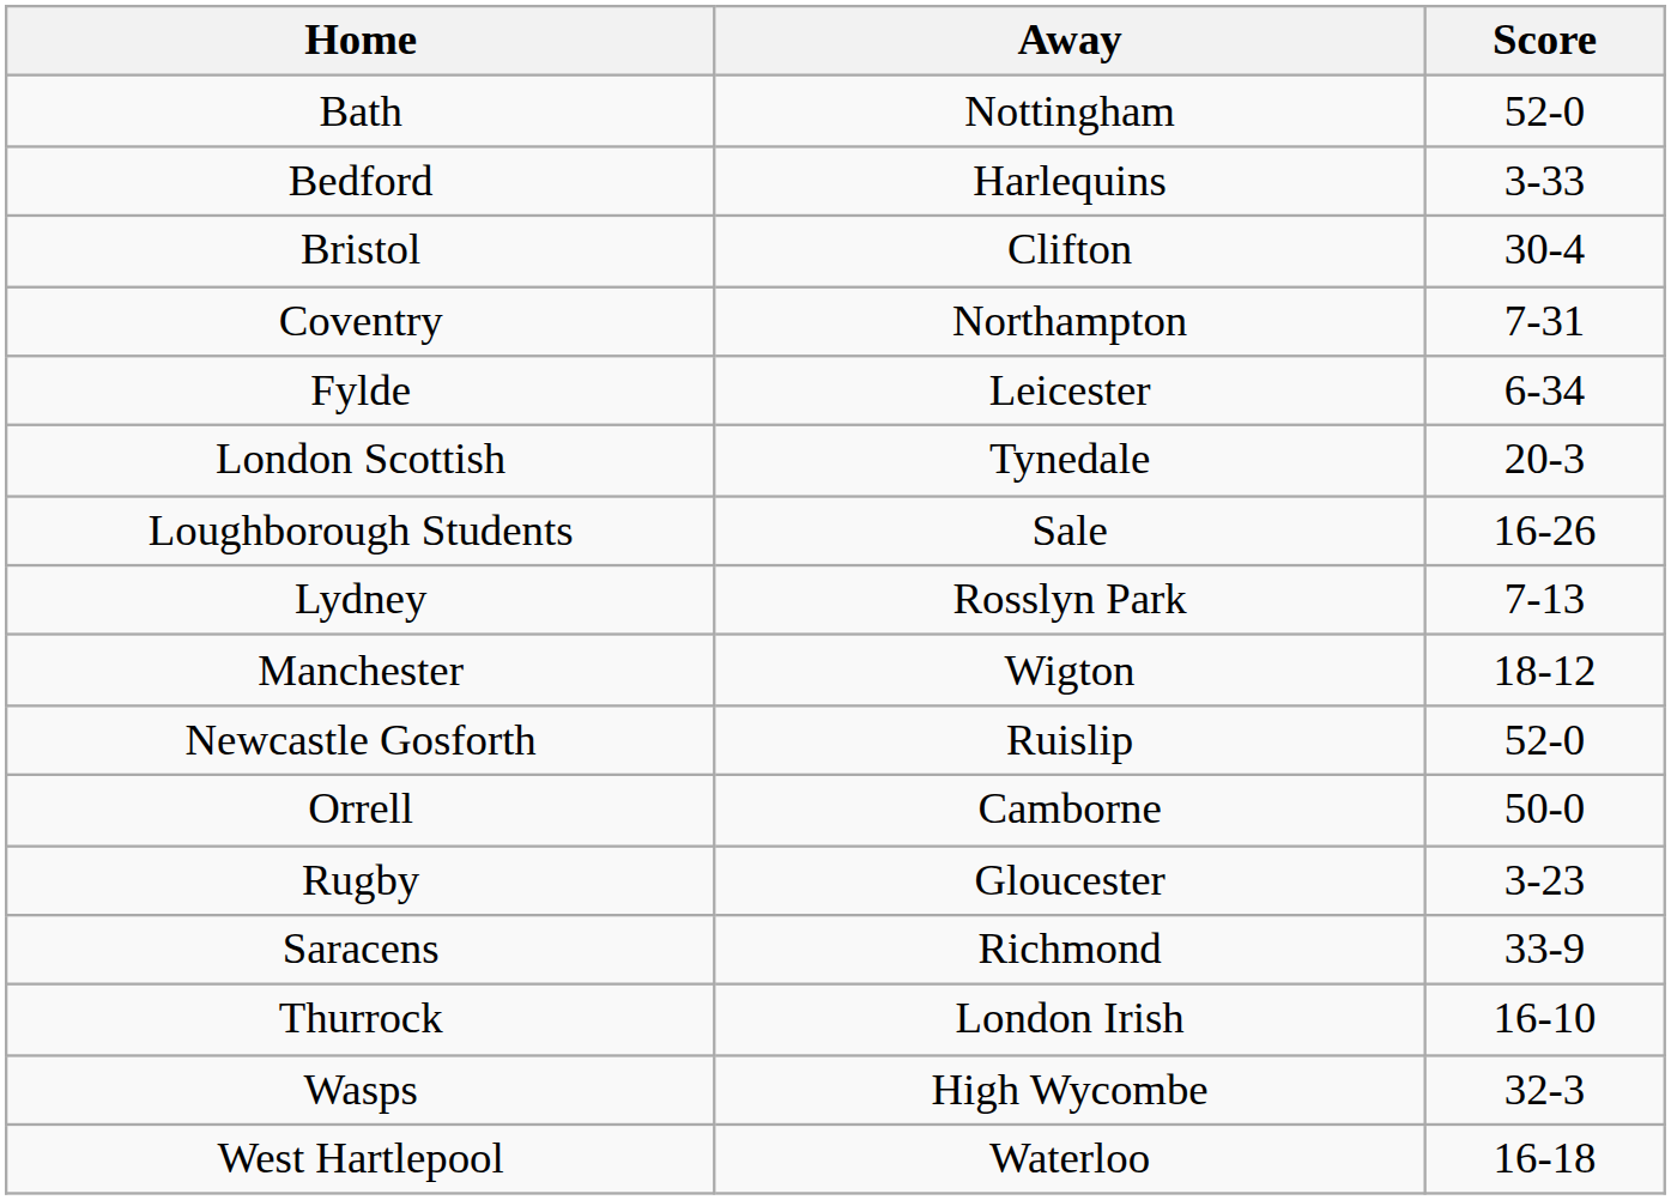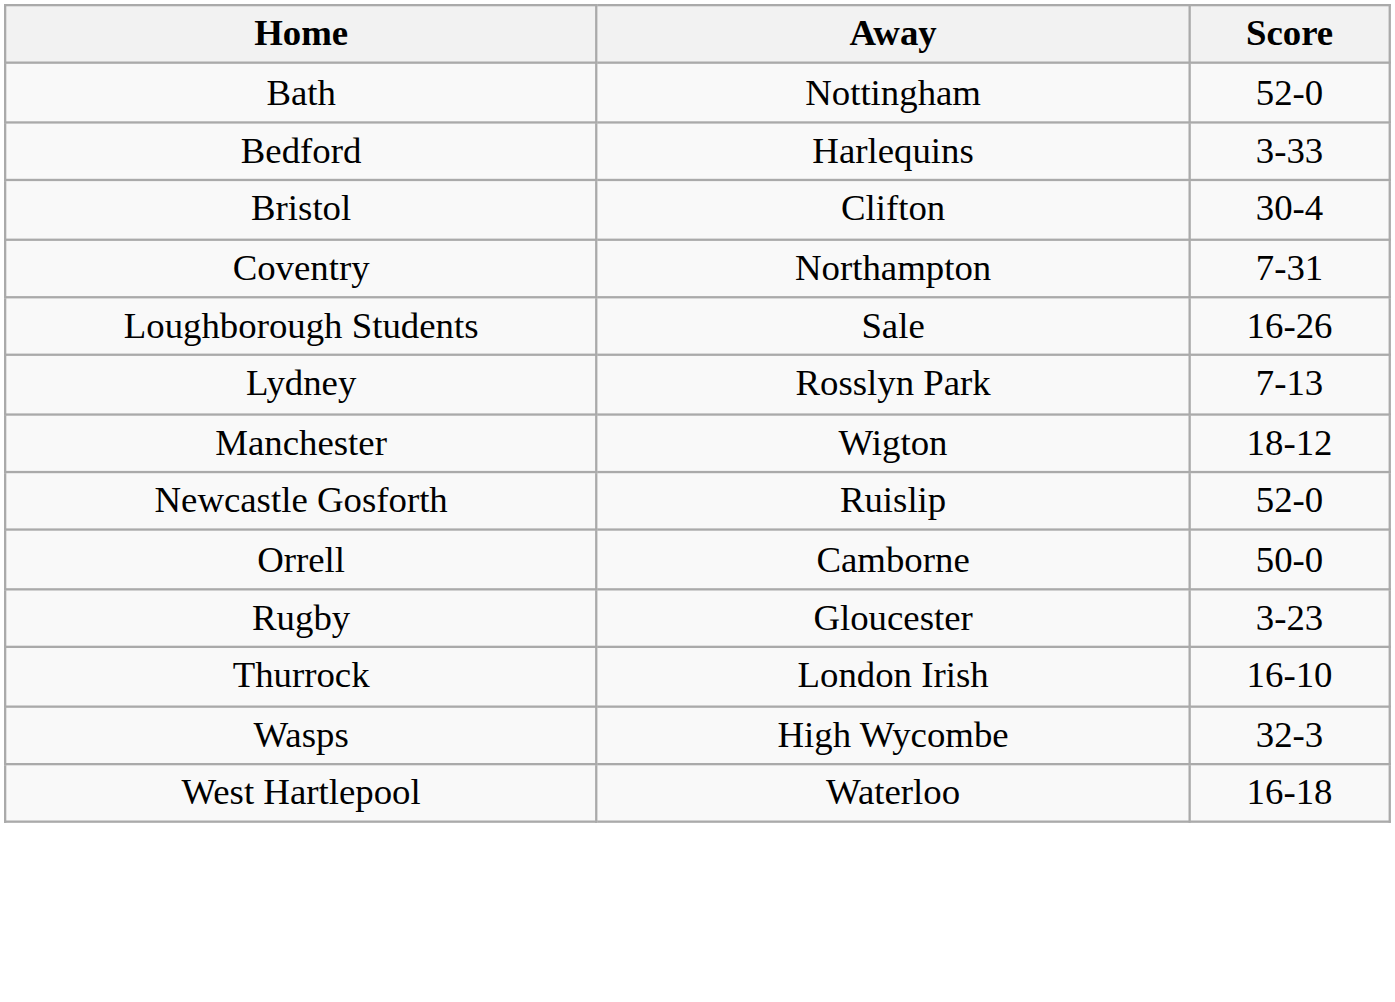 <table class="wikitable" style="text-align: center">
 <tr>
 <th width=250>Home</th>
 <th width=250>Away</th>
 <th width=80>Score</th>
 </tr>
 <tr>
 <td>Bath</td>
 <td>Nottingham</td>
 <td>52-0</td>
 </tr>
 <tr>
 <td>Bedford</td>
 <td>Harlequins</td>
 <td>3-33</td>
 </tr>
 <tr>
 <td>Bristol</td>
 <td>Clifton</td>
 <td>30-4</td>
 </tr>
 <tr>
 <td>Coventry</td>
 <td>Northampton</td>
 <td>7-31</td>
-</tr>
-<tr>
-<td>Fylde</td>
-<td>Leicester</td>
-<td>6-34</td>
-</tr>
-<tr>
-<td>London Scottish</td>
-<td>Tynedale</td>
-<td>20-3</td>
 </tr>
 <tr>
 <td>Loughborough Students</td>
 <td>Sale</td>
 <td>16-26</td>
 </tr>
 <tr>
 <td>Lydney</td>
 <td>Rosslyn Park</td>
 <td>7-13</td>
 </tr>
 <tr>
 <td>Manchester</td>
 <td>Wigton</td>
 <td>18-12</td>
 </tr>
 <tr>
 <td>Newcastle Gosforth</td>
 <td>Ruislip</td>
 <td>52-0</td>
 </tr>
 <tr>
 <td>Orrell</td>
 <td>Camborne</td>
 <td>50-0</td>
 </tr>
 <tr>
 <td>Rugby</td>
 <td>Gloucester</td>
 <td>3-23</td>
 </tr>
 <tr>
-<td>Saracens</td>
-<td>Richmond</td>
-<td>33-9</td>
-</tr>
-<tr>
 <td>Thurrock</td>
 <td>London Irish</td>
 <td>16-10</td>
 </tr>
 <tr>
 <td>Wasps</td>
 <td>High Wycombe</td>
 <td>32-3</td>
 </tr>
 <tr>
 <td>West Hartlepool</td>
 <td>Waterloo</td>
 <td>16-18</td>
 </tr>
 </table>
